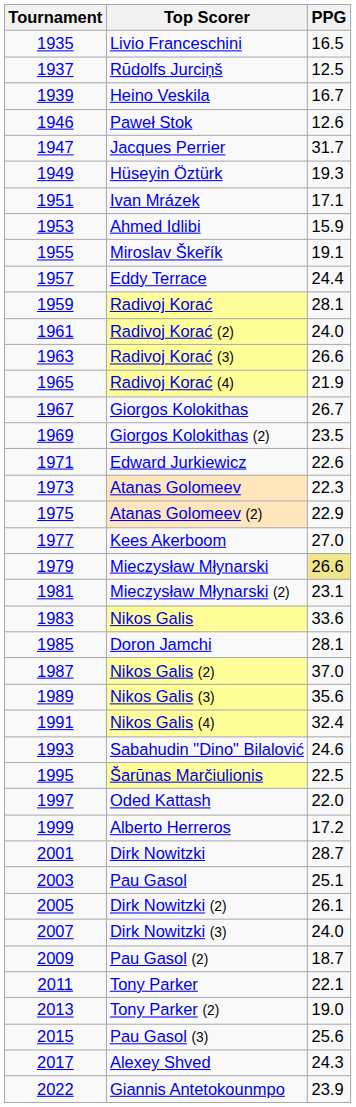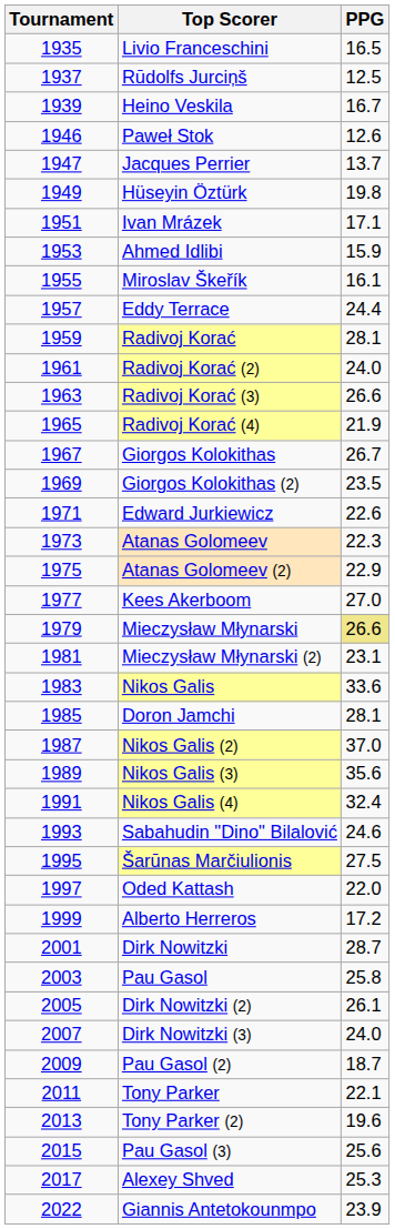 <table class="wikitable">
 <tr>
 <th>Tournament</th>
 <th>Top Scorer</th>
 <th>PPG</th>
 </tr>
 <tr>
 <td style="text-align:center;"><a href='#'>1935</a></td>
 <td> <a href='#'>Livio Franceschini</a></td>
 <td>16.5</td>
 </tr>
 <tr>
 <td style="text-align:center;"><a href='#'>1937</a></td>
 <td> <a href='#'>Rūdolfs Jurciņš</a></td>
 <td>12.5</td>
 </tr>
 <tr>
 <td style="text-align:center;"><a href='#'>1939</a></td>
 <td> <a href='#'>Heino Veskila</a></td>
 <td>16.7</td>
 </tr>
 <tr>
 <td style="text-align:center;"><a href='#'>1946</a></td>
 <td> <a href='#'>Paweł Stok</a></td>
 <td>12.6</td>
 </tr>
 <tr>
 <td style="text-align:center;"><a href='#'>1947</a></td>
 <td> <a href='#'>Jacques Perrier</a></td>
-<td>31.7</td>
+<td>13.7</td>
 </tr>
 <tr>
 <td style="text-align:center;"><a href='#'>1949</a></td>
 <td> <a href='#'>Hüseyin Öztürk</a></td>
-<td>19.3</td>
+<td>19.8</td>
 </tr>
 <tr>
 <td style="text-align:center;"><a href='#'>1951</a></td>
 <td> <a href='#'>Ivan Mrázek</a></td>
 <td>17.1</td>
 </tr>
 <tr>
 <td style="text-align:center;"><a href='#'>1953</a></td>
 <td> <a href='#'>Ahmed Idlibi</a></td>
 <td>15.9</td>
 </tr>
 <tr>
 <td style="text-align:center;"><a href='#'>1955</a></td>
 <td> <a href='#'>Miroslav Škeřík</a></td>
-<td>19.1</td>
+<td>16.1</td>
 </tr>
 <tr>
 <td style="text-align:center;"><a href='#'>1957</a></td>
 <td> <a href='#'>Eddy Terrace</a></td>
 <td>24.4</td>
 </tr>
 <tr>
 <td style="text-align:center;"><a href='#'>1959</a></td>
 <td bgcolor="#FFFF99"> <a href='#'>Radivoj Korać</a></td>
 <td>28.1</td>
 </tr>
 <tr>
 <td style="text-align:center;"><a href='#'>1961</a></td>
 <td bgcolor="#FFFF99"> <a href='#'>Radivoj Korać</a> <small>(2)</small></td>
 <td>24.0</td>
 </tr>
 <tr>
 <td style="text-align:center;"><a href='#'>1963</a></td>
 <td bgcolor="#FFFF99"> <a href='#'>Radivoj Korać</a> <small>(3)</small></td>
 <td>26.6</td>
 </tr>
 <tr>
 <td style="text-align:center;"><a href='#'>1965</a></td>
 <td bgcolor="#FFFF99"> <a href='#'>Radivoj Korać</a> <small>(4)</small></td>
 <td>21.9</td>
 </tr>
 <tr>
 <td style="text-align:center;"><a href='#'>1967</a></td>
 <td> <a href='#'>Giorgos Kolokithas</a></td>
 <td>26.7</td>
 </tr>
 <tr>
 <td style="text-align:center;"><a href='#'>1969</a></td>
 <td> <a href='#'>Giorgos Kolokithas</a> <small>(2)</small></td>
 <td>23.5</td>
 </tr>
 <tr>
 <td style="text-align:center;"><a href='#'>1971</a></td>
 <td> <a href='#'>Edward Jurkiewicz</a></td>
 <td>22.6</td>
 </tr>
 <tr>
 <td style="text-align:center;"><a href='#'>1973</a></td>
 <td bgcolor="#FFE6BD"> <a href='#'>Atanas Golomeev</a></td>
 <td>22.3</td>
 </tr>
 <tr>
 <td style="text-align:center;"><a href='#'>1975</a></td>
 <td bgcolor="#FFE6BD"> <a href='#'>Atanas Golomeev</a> <small>(2)</small></td>
 <td>22.9</td>
 </tr>
 <tr>
 <td style="text-align:center;"><a href='#'>1977</a></td>
 <td> <a href='#'>Kees Akerboom</a></td>
 <td>27.0</td>
 </tr>
 <tr>
 <td style="text-align:center;"><a href='#'>1979</a></td>
 <td> <a href='#'>Mieczysław Młynarski</a></td>
 <td style="background: khaki;">26.6</td>
 </tr>
 <tr>
 <td style="text-align:center;"><a href='#'>1981</a></td>
 <td> <a href='#'>Mieczysław Młynarski</a> <small>(2)</small></td>
 <td>23.1</td>
 </tr>
 <tr>
 <td style="text-align:center;"><a href='#'>1983</a></td>
 <td bgcolor="#FFFF99"> <a href='#'>Nikos Galis</a></td>
 <td>33.6</td>
 </tr>
 <tr>
 <td style="text-align:center;"><a href='#'>1985</a></td>
 <td> <a href='#'>Doron Jamchi</a></td>
 <td>28.1</td>
 </tr>
 <tr>
 <td style="text-align:center;"><a href='#'>1987</a></td>
 <td bgcolor="#FFFF99"> <a href='#'>Nikos Galis</a> <small>(2)</small></td>
 <td>37.0</td>
 </tr>
 <tr>
 <td style="text-align:center;"><a href='#'>1989</a></td>
 <td bgcolor="#FFFF99"> <a href='#'>Nikos Galis</a> <small>(3)</small></td>
 <td>35.6</td>
 </tr>
 <tr>
 <td style="text-align:center;"><a href='#'>1991</a></td>
 <td bgcolor="#FFFF99"> <a href='#'>Nikos Galis</a> <small>(4)</small></td>
 <td>32.4</td>
 </tr>
 <tr>
 <td style="text-align:center;"><a href='#'>1993</a></td>
 <td> <a href='#'>Sabahudin "Dino" Bilalović</a></td>
 <td>24.6</td>
 </tr>
 <tr>
 <td style="text-align:center;"><a href='#'>1995</a></td>
 <td bgcolor="#FFFF99"> <a href='#'>Šarūnas Marčiulionis</a></td>
-<td>22.5</td>
+<td>27.5</td>
 </tr>
 <tr>
 <td style="text-align:center;"><a href='#'>1997</a></td>
 <td> <a href='#'>Oded Kattash</a></td>
 <td>22.0</td>
 </tr>
 <tr>
 <td style="text-align:center;"><a href='#'>1999</a></td>
 <td> <a href='#'>Alberto Herreros</a></td>
 <td>17.2</td>
 </tr>
 <tr>
 <td style="text-align:center;"><a href='#'>2001</a></td>
 <td> <a href='#'>Dirk Nowitzki</a></td>
 <td>28.7</td>
 </tr>
 <tr>
 <td style="text-align:center;"><a href='#'>2003</a></td>
 <td> <a href='#'>Pau Gasol</a></td>
-<td>25.1</td>
+<td>25.8</td>
 </tr>
 <tr>
 <td style="text-align:center;"><a href='#'>2005</a></td>
 <td> <a href='#'>Dirk Nowitzki</a> <small>(2)</small></td>
 <td>26.1</td>
 </tr>
 <tr>
 <td style="text-align:center;"><a href='#'>2007</a></td>
 <td> <a href='#'>Dirk Nowitzki</a> <small>(3)</small></td>
 <td>24.0</td>
 </tr>
 <tr>
 <td style="text-align:center;"><a href='#'>2009</a></td>
 <td> <a href='#'>Pau Gasol</a> <small>(2)</small></td>
 <td>18.7</td>
 </tr>
 <tr>
 <td style="text-align:center;"><a href='#'>2011</a></td>
 <td> <a href='#'>Tony Parker</a></td>
 <td>22.1</td>
 </tr>
 <tr>
 <td style="text-align:center;"><a href='#'>2013</a></td>
 <td> <a href='#'>Tony Parker</a> <small>(2)</small></td>
-<td>19.0</td>
+<td>19.6</td>
 </tr>
 <tr>
 <td style="text-align:center;"><a href='#'>2015</a></td>
 <td> <a href='#'>Pau Gasol</a> <small>(3)</small></td>
 <td>25.6</td>
 </tr>
 <tr>
 <td style="text-align:center;"><a href='#'>2017</a></td>
 <td> <a href='#'>Alexey Shved</a></td>
-<td>24.3</td>
+<td>25.3</td>
 </tr>
 <tr>
 <td style="text-align:center;"><a href='#'>2022</a></td>
 <td> <a href='#'>Giannis Antetokounmpo</a></td>
 <td>23.9</td>
 </tr>
 </table>
